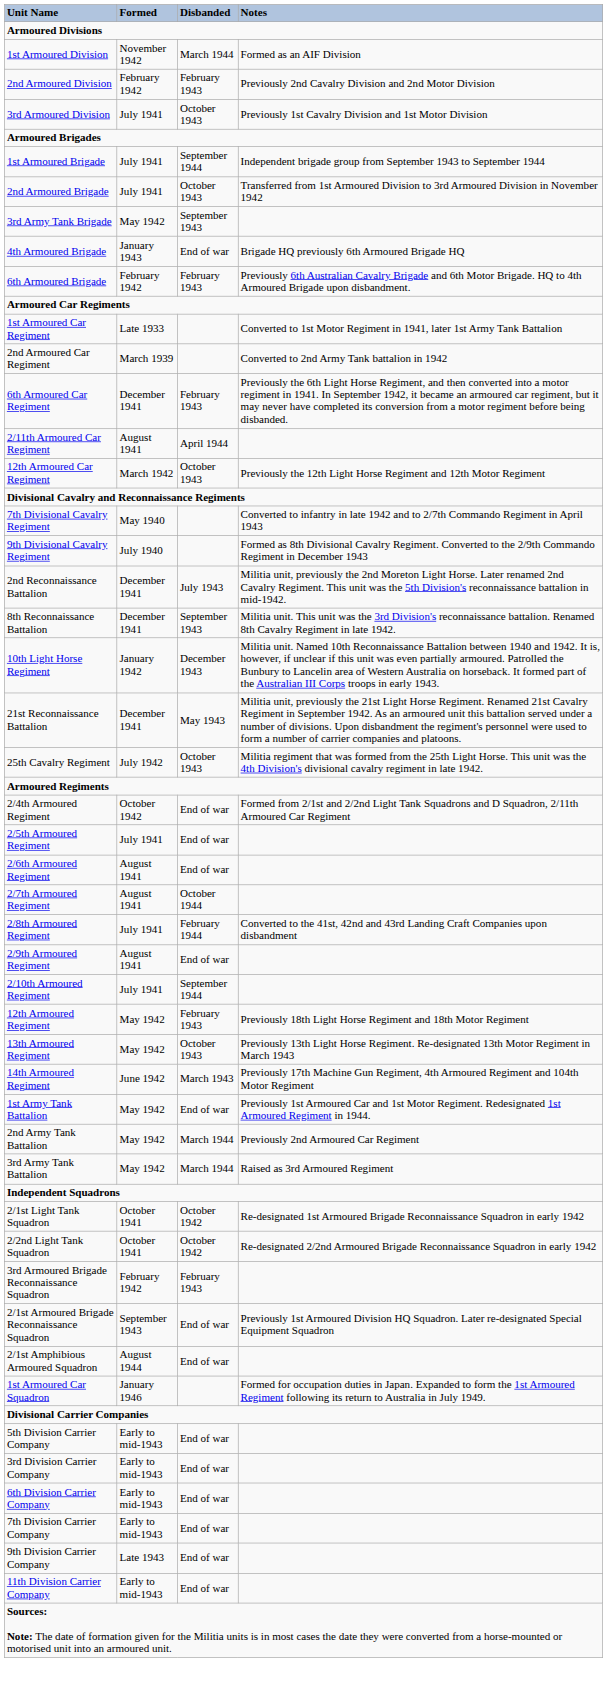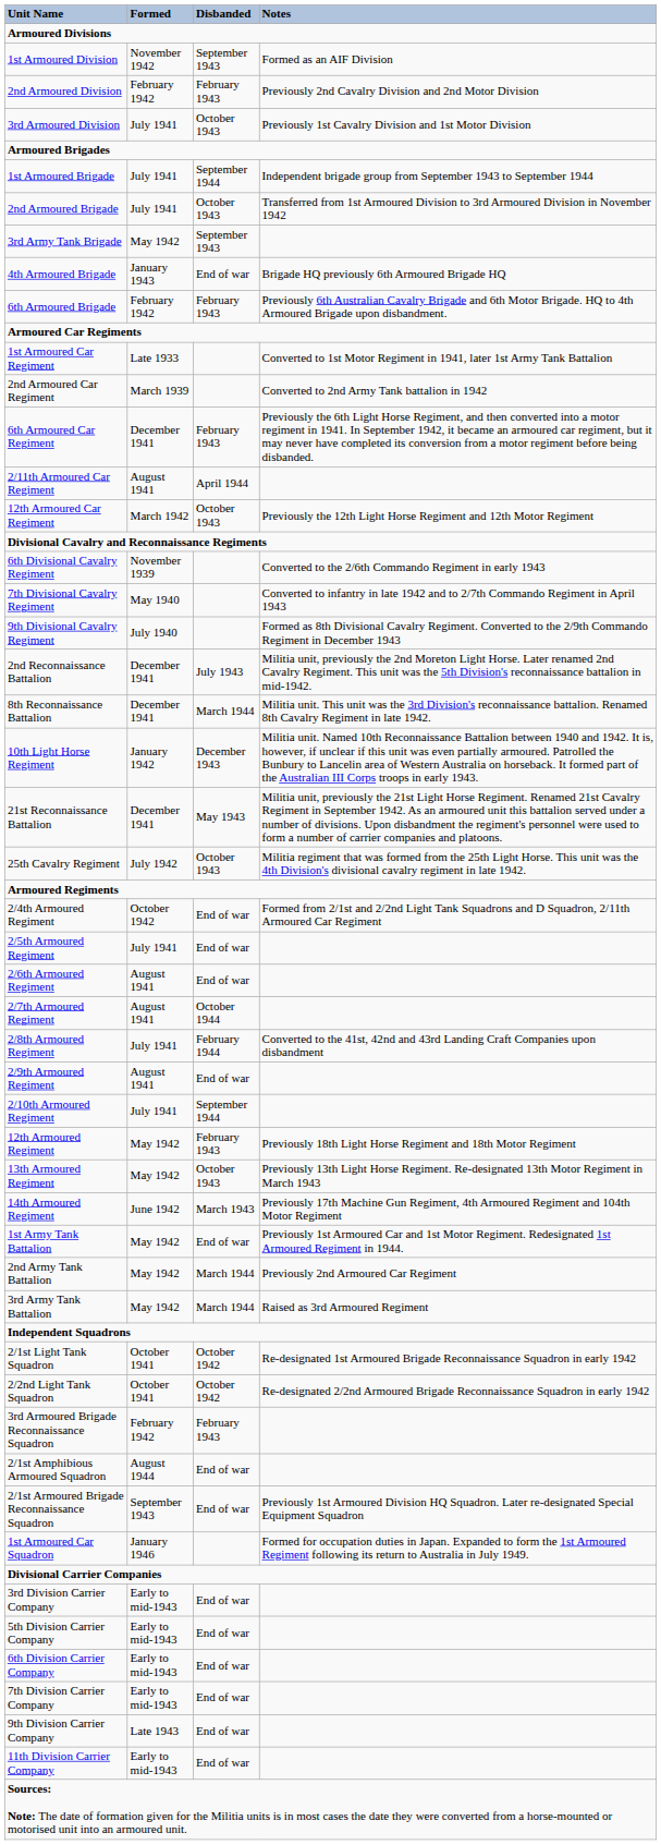 <table class="wikitable" style="text-align: left">
 <tr style="background:#ccc; text-align:left;">
 <td style="background:#B0C4DE"><strong>Unit Name</strong></td>
 <td style="background:#B0C4DE"><strong>Formed</strong></td>
 <td style="background:#B0C4DE"><strong>Disbanded</strong></td>
 <td style="background:#B0C4DE"><strong>Notes</strong></td>
 </tr>
 <tr>
 <td colspan="4" style="text-align: left;"><strong>Armoured Divisions</strong></td>
 </tr>
 <tr>
 <td><a href='#'>1st Armoured Division</a></td>
 <td>November 1942</td>
-<td>March 1944</td>
+<td>September 1943</td>
 <td>Formed as an AIF Division</td>
 </tr>
 <tr>
 <td><a href='#'>2nd Armoured Division</a></td>
 <td>February 1942</td>
 <td>February 1943</td>
 <td>Previously 2nd Cavalry Division and 2nd Motor Division</td>
 </tr>
 <tr>
 <td><a href='#'>3rd Armoured Division</a></td>
 <td>July 1941</td>
 <td>October 1943</td>
 <td>Previously 1st Cavalry Division and 1st Motor Division</td>
 </tr>
 <tr>
 <td colspan="4" style="text-align: left;"><strong>Armoured Brigades</strong></td>
 </tr>
 <tr>
 <td><a href='#'>1st Armoured Brigade</a></td>
 <td>July 1941</td>
 <td>September 1944</td>
 <td>Independent brigade group from September 1943 to September 1944</td>
 </tr>
 <tr>
 <td><a href='#'>2nd Armoured Brigade</a></td>
 <td>July 1941</td>
 <td>October 1943</td>
 <td>Transferred from 1st Armoured Division to 3rd Armoured Division in November 1942</td>
 </tr>
 <tr>
 <td><a href='#'>3rd Army Tank Brigade</a></td>
 <td>May 1942</td>
 <td>September 1943</td>
 <td></td>
 </tr>
 <tr>
 <td><a href='#'>4th Armoured Brigade</a></td>
 <td>January 1943</td>
 <td>End of war</td>
 <td>Brigade HQ previously 6th Armoured Brigade HQ</td>
 </tr>
 <tr>
 <td><a href='#'>6th Armoured Brigade</a></td>
 <td>February 1942</td>
 <td>February 1943</td>
 <td>Previously <a href='#'>6th Australian Cavalry Brigade</a> and 6th Motor Brigade. HQ to 4th Armoured Brigade upon disbandment.</td>
 </tr>
 <tr>
 <td colspan="4" style="text-align: left;"><strong>Armoured Car Regiments</strong></td>
 </tr>
 <tr>
 <td><a href='#'>1st Armoured Car Regiment</a></td>
 <td>Late 1933</td>
 <td></td>
 <td>Converted to 1st Motor Regiment in 1941, later 1st Army Tank Battalion</td>
 </tr>
 <tr>
 <td>2nd Armoured Car Regiment</td>
 <td>March 1939</td>
 <td></td>
 <td>Converted to 2nd Army Tank battalion in 1942</td>
 </tr>
 <tr>
 <td><a href='#'>6th Armoured Car Regiment</a></td>
 <td>December 1941</td>
 <td>February 1943</td>
 <td>Previously the 6th Light Horse Regiment, and then converted into a motor regiment in 1941. In September 1942, it became an armoured car regiment, but it may never have completed its conversion from a motor regiment before being disbanded.</td>
 </tr>
 <tr>
 <td><a href='#'>2/11th Armoured Car Regiment</a></td>
 <td>August 1941</td>
 <td>April 1944</td>
 <td></td>
 </tr>
 <tr>
 <td><a href='#'>12th Armoured Car Regiment</a></td>
 <td>March 1942</td>
 <td>October 1943</td>
 <td>Previously the 12th Light Horse Regiment and 12th Motor Regiment</td>
 </tr>
 <tr>
 <td colspan="4" style="text-align: left;"><strong>Divisional Cavalry and Reconnaissance Regiments</strong></td>
 </tr>
 <tr>
+<td><a href='#'>6th Divisional Cavalry Regiment</a></td>
+<td>November 1939</td>
+<td></td>
+<td>Converted to the 2/6th Commando Regiment in early 1943</td>
+</tr>
+<tr>
 <td><a href='#'>7th Divisional Cavalry Regiment</a></td>
 <td>May 1940</td>
 <td></td>
 <td>Converted to infantry in late 1942 and to 2/7th Commando Regiment in April 1943</td>
 </tr>
 <tr>
 <td><a href='#'>9th Divisional Cavalry Regiment</a></td>
 <td>July 1940</td>
 <td></td>
 <td>Formed as 8th Divisional Cavalry Regiment. Converted to the 2/9th Commando Regiment in December 1943</td>
 </tr>
 <tr>
 <td>2nd Reconnaissance Battalion</td>
 <td>December 1941</td>
 <td>July 1943</td>
 <td>Militia unit, previously the 2nd Moreton Light Horse. Later renamed 2nd Cavalry Regiment. This unit was the <a href='#'>5th Division's</a> reconnaissance battalion in mid-1942.</td>
 </tr>
 <tr>
 <td>8th Reconnaissance Battalion</td>
 <td>December 1941</td>
-<td>September 1943</td>
+<td>March 1944</td>
 <td>Militia unit. This unit was the <a href='#'>3rd Division's</a> reconnaissance battalion. Renamed 8th Cavalry Regiment in late 1942.</td>
 </tr>
 <tr>
 <td><a href='#'>10th Light Horse Regiment</a></td>
 <td>January 1942</td>
 <td>December 1943</td>
 <td>Militia unit. Named 10th Reconnaissance Battalion between 1940 and 1942. It is, however, if unclear if this unit was even partially armoured. Patrolled the Bunbury to Lancelin area of Western Australia on horseback. It formed part of the <a href='#'>Australian III Corps</a> troops in early 1943.</td>
 </tr>
 <tr>
 <td>21st Reconnaissance Battalion</td>
 <td>December 1941</td>
 <td>May 1943</td>
 <td>Militia unit, previously the 21st Light Horse Regiment. Renamed 21st Cavalry Regiment in September 1942. As an armoured unit this battalion served under a number of divisions. Upon disbandment the regiment's personnel were used to form a number of carrier companies and platoons.</td>
 </tr>
 <tr>
 <td>25th Cavalry Regiment</td>
 <td>July 1942</td>
 <td>October 1943</td>
 <td>Militia regiment that was formed from the 25th Light Horse. This unit was the <a href='#'>4th Division's</a> divisional cavalry regiment in late 1942.</td>
 </tr>
 <tr>
 <td colspan="4" style="text-align: left;"><strong>Armoured Regiments</strong></td>
 </tr>
 <tr>
 <td>2/4th Armoured Regiment</td>
 <td>October 1942</td>
 <td>End of war</td>
 <td>Formed from 2/1st and 2/2nd Light Tank Squadrons and D Squadron, 2/11th Armoured Car Regiment</td>
 </tr>
 <tr>
 <td><a href='#'>2/5th Armoured Regiment</a></td>
 <td>July 1941</td>
 <td>End of war</td>
 <td></td>
 </tr>
 <tr>
 <td><a href='#'>2/6th Armoured Regiment</a></td>
 <td>August 1941</td>
 <td>End of war</td>
 <td></td>
 </tr>
 <tr>
 <td><a href='#'>2/7th Armoured Regiment</a></td>
 <td>August 1941</td>
 <td>October 1944</td>
 <td></td>
 </tr>
 <tr>
 <td><a href='#'>2/8th Armoured Regiment</a></td>
 <td>July 1941</td>
 <td>February 1944</td>
 <td>Converted to the 41st, 42nd and 43rd Landing Craft Companies upon disbandment</td>
 </tr>
 <tr>
 <td><a href='#'>2/9th Armoured Regiment</a></td>
 <td>August 1941</td>
 <td>End of war</td>
 <td></td>
 </tr>
 <tr>
 <td><a href='#'>2/10th Armoured Regiment</a></td>
 <td>July 1941</td>
 <td>September 1944</td>
 <td></td>
 </tr>
 <tr>
 <td><a href='#'>12th Armoured Regiment</a></td>
 <td>May 1942</td>
 <td>February 1943</td>
 <td>Previously 18th Light Horse Regiment and 18th Motor Regiment</td>
 </tr>
 <tr>
 <td><a href='#'>13th Armoured Regiment</a></td>
 <td>May 1942</td>
 <td>October 1943</td>
 <td>Previously 13th Light Horse Regiment. Re-designated 13th Motor Regiment in March 1943</td>
 </tr>
 <tr>
 <td><a href='#'>14th Armoured Regiment</a></td>
 <td>June 1942</td>
 <td>March 1943</td>
 <td>Previously 17th Machine Gun Regiment, 4th Armoured Regiment and 104th Motor Regiment</td>
 </tr>
 <tr>
 <td><a href='#'>1st Army Tank Battalion</a></td>
 <td>May 1942</td>
 <td>End of war</td>
 <td>Previously 1st Armoured Car and 1st Motor Regiment. Redesignated <a href='#'>1st Armoured Regiment</a> in 1944.</td>
 </tr>
 <tr>
 <td>2nd Army Tank Battalion</td>
 <td>May 1942</td>
 <td>March 1944</td>
 <td>Previously 2nd Armoured Car Regiment</td>
 </tr>
 <tr>
 <td>3rd Army Tank Battalion</td>
 <td>May 1942</td>
 <td>March 1944</td>
 <td>Raised as 3rd Armoured Regiment</td>
 </tr>
 <tr>
 <td colspan="4" style="text-align: left;"><strong>Independent Squadrons</strong></td>
 </tr>
 <tr>
 <td>2/1st Light Tank Squadron</td>
 <td>October 1941</td>
 <td>October 1942</td>
 <td>Re-designated 1st Armoured Brigade Reconnaissance Squadron in early 1942</td>
 </tr>
 <tr>
 <td>2/2nd Light Tank Squadron</td>
 <td>October 1941</td>
 <td>October 1942</td>
 <td>Re-designated 2/2nd Armoured Brigade Reconnaissance Squadron in early 1942</td>
 </tr>
 <tr>
 <td>3rd Armoured Brigade Reconnaissance Squadron</td>
 <td>February 1942</td>
 <td>February 1943</td>
 <td></td>
 </tr>
 <tr>
+<td>2/1st Amphibious Armoured Squadron</td>
+<td>August 1944</td>
+<td>End of war</td>
+<td></td>
+</tr>
+<tr>
 <td>2/1st Armoured Brigade Reconnaissance Squadron</td>
 <td>September 1943</td>
 <td>End of war</td>
 <td>Previously 1st Armoured Division HQ Squadron. Later re-designated Special Equipment Squadron</td>
-</tr>
-<tr>
-<td>2/1st Amphibious Armoured Squadron</td>
-<td>August 1944</td>
-<td>End of war</td>
-<td></td>
 </tr>
 <tr>
 <td><a href='#'>1st Armoured Car Squadron</a></td>
 <td>January 1946</td>
 <td></td>
 <td>Formed for occupation duties in Japan. Expanded to form the <a href='#'>1st Armoured Regiment</a> following its return to Australia in July 1949.</td>
 </tr>
 <tr>
 <td colspan="4" style="text-align: left;"><strong>Divisional Carrier Companies</strong></td>
 </tr>
 <tr>
-<td>5th Division Carrier Company</td>
+<td>3rd Division Carrier Company</td>
 <td>Early to mid-1943</td>
 <td>End of war</td>
 <td></td>
 </tr>
 <tr>
-<td>3rd Division Carrier Company</td>
+<td>5th Division Carrier Company</td>
 <td>Early to mid-1943</td>
 <td>End of war</td>
 <td></td>
 </tr>
 <tr>
 <td><a href='#'>6th Division Carrier Company</a></td>
 <td>Early to mid-1943</td>
 <td>End of war</td>
 <td></td>
 </tr>
 <tr>
 <td>7th Division Carrier Company</td>
 <td>Early to mid-1943</td>
 <td>End of war</td>
 <td></td>
 </tr>
 <tr>
 <td>9th Division Carrier Company</td>
 <td>Late 1943</td>
 <td>End of war</td>
 <td></td>
 </tr>
 <tr>
 <td><a href='#'>11th Division Carrier Company</a></td>
 <td>Early to mid-1943</td>
 <td>End of war</td>
 <td></td>
 </tr>
 <tr>
 <td colspan="4" style="text-align: left;"><strong>Sources:</strong> <br><br><strong>Note:</strong> The date of formation given for the Militia units is in most cases the date they were converted from a horse-mounted or motorised unit into an armoured unit.</td>
 </tr>
 </table>
